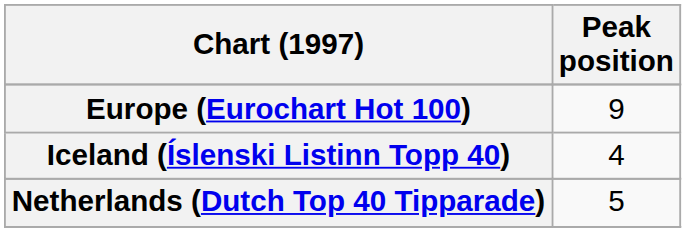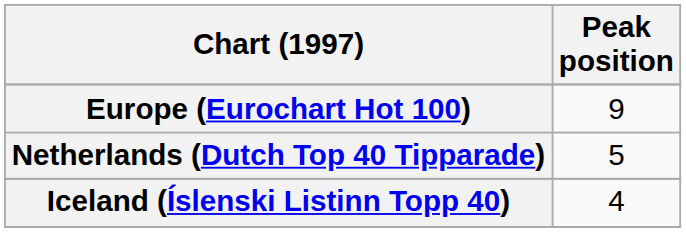 <table class="wikitable sortable plainrowheaders" style="text-align:center">
 <tr>
 <th>Chart (1997)</th>
 <th>Peak<br>position</th>
 </tr>
 <tr>
 </tr>
 <tr>
 </tr>
 <tr>
 <th scope="row">Europe (<a href='#'>Eurochart Hot 100</a>)</th>
 <td>9</td>
 </tr>
 <tr>
-<th scope="row">Iceland (<a href='#'>Íslenski Listinn Topp 40</a>)</th>
-<td>4</td>
+<th scope="row">Netherlands (<a href='#'>Dutch Top 40 Tipparade</a>)</th>
+<td>5</td>
 </tr>
 <tr>
 </tr>
 <tr>
-<th scope="row">Netherlands (<a href='#'>Dutch Top 40 Tipparade</a>)</th>
-<td>5</td>
+<th scope="row">Iceland (<a href='#'>Íslenski Listinn Topp 40</a>)</th>
+<td>4</td>
 </tr>
 <tr>
 </tr>
 <tr>
 </tr>
 <tr>
 </tr>
 <tr>
 </tr>
 </table>
